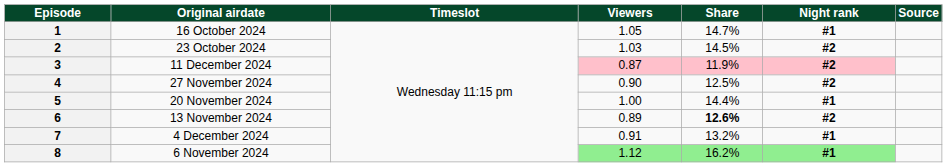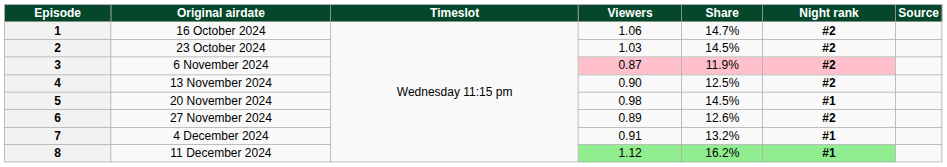 <table class="wikitable plainrowheaders" style="text-align:center; line-height:16px; width:99%">
 <tr>
 <th style="background:#05472A; color:white">Episode</th>
 <th style="background:#05472A; color:white">Original airdate</th>
 <th style="background:#05472A; color:white">Timeslot</th>
 <th style="background:#05472A; color:white">Viewers<br></th>
 <th style="background:#05472A; color:white">Share</th>
 <th style="background:#05472A; color:white">Night rank</th>
 <th style="background:#05472A; color:white; width:05%">Source</th>
 </tr>
 <tr>
 <th>1</th>
 <td>16 October 2024</td>
 <td rowspan=8>Wednesday 11:15 pm</td>
-<td>1.05</td>
+<td>1.06</td>
 <td>14.7%</td>
-<td><strong>#1</strong></td>
+<td><strong>#2</strong></td>
 <td></td>
 </tr>
 <tr>
 <th>2</th>
 <td>23 October 2024</td>
 <td>1.03</td>
 <td>14.5%</td>
 <td><strong>#2</strong></td>
 <td></td>
 </tr>
 <tr>
 <th>3</th>
-<td>11 December 2024</td>
+<td>6 November 2024</td>
 <td bgcolor=#FFC0CB>0.87</td>
 <td bgcolor=#FFC0CB>11.9%</td>
 <td bgcolor=#FFC0CB><strong>#2</strong></td>
 <td></td>
 </tr>
 <tr>
 <th>4</th>
-<td>27 November 2024</td>
+<td>13 November 2024</td>
 <td>0.90</td>
 <td>12.5%</td>
 <td><strong>#2</strong></td>
 <td></td>
 </tr>
 <tr>
 <th>5</th>
 <td>20 November 2024</td>
-<td>1.00</td>
-<td>14.4%</td>
+<td>0.98</td>
+<td>14.5%</td>
 <td><strong>#1</strong></td>
 <td></td>
 </tr>
 <tr>
 <th>6</th>
-<td>13 November 2024</td>
+<td>27 November 2024</td>
 <td>0.89</td>
-<td><strong>12.6%</strong></td>
+<td>12.6%</td>
 <td><strong>#2</strong></td>
 <td></td>
 </tr>
 <tr>
 <th>7</th>
 <td>4 December 2024</td>
 <td>0.91</td>
 <td>13.2%</td>
 <td><strong>#1</strong></td>
 <td></td>
 </tr>
 <tr>
 <th>8</th>
-<td>6 November 2024</td>
+<td>11 December 2024</td>
 <td bgcolor=#90EE90>1.12</td>
 <td bgcolor=#90EE90>16.2%</td>
 <td bgcolor=#90EE90><strong>#1</strong></td>
 <td></td>
 </tr>
 </table>
